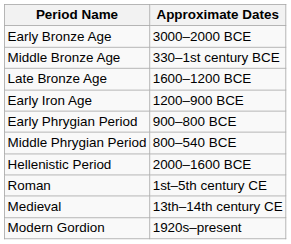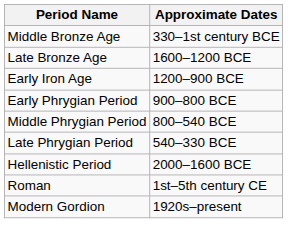 <table class="wikitable floatright">
 <tr>
 <th>Period Name</th>
 <th>Approximate Dates</th>
-</tr>
-<tr>
-<td>Early Bronze Age</td>
-<td>3000–2000 BCE</td>
 </tr>
 <tr>
 <td>Middle Bronze Age</td>
 <td>330–1st century BCE</td>
 </tr>
 <tr>
 <td>Late Bronze Age</td>
 <td>1600–1200 BCE</td>
 </tr>
 <tr>
 <td>Early Iron Age</td>
 <td>1200–900 BCE</td>
 </tr>
 <tr>
 <td>Early Phrygian Period</td>
 <td>900–800 BCE</td>
 </tr>
 <tr>
 <td>Middle Phrygian Period</td>
 <td>800–540 BCE</td>
 </tr>
 <tr>
+<td>Late Phrygian Period</td>
+<td>540–330 BCE</td>
+</tr>
+<tr>
 <td>Hellenistic Period</td>
 <td>2000–1600 BCE</td>
 </tr>
 <tr>
 <td>Roman</td>
 <td>1st–5th century CE</td>
 </tr>
 <tr>
-<td>Medieval</td>
-<td>13th–14th century CE</td>
-</tr>
-<tr>
 <td>Modern Gordion</td>
 <td>1920s–present</td>
 </tr>
 </table>
